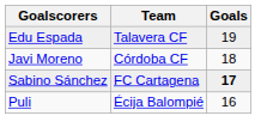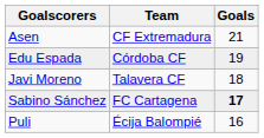 <table class="wikitable sortable">
 <tr>
 <th>Goalscorers</th>
 <th>Team</th>
 <th>Goals</th>
 </tr>
+<tr>
+<td> <a href='#'>Asen</a></td>
+<td><a href='#'>CF Extremadura</a></td>
+<td align=center>21</td>
+</tr>
 <tr style="background:#efefef;">
 <td> <a href='#'>Edu Espada</a></td>
-<td><a href='#'>Talavera CF</a></td>
+<td><a href='#'>Córdoba CF</a></td>
 <td align=center>19</td>
 </tr>
 <tr>
 <td> <a href='#'>Javi Moreno</a></td>
-<td><a href='#'>Córdoba CF</a></td>
+<td><a href='#'>Talavera CF</a></td>
 <td align=center>18</td>
 </tr>
 <tr style="background:#efefef;">
 <td> <a href='#'>Sabino Sánchez</a></td>
 <td><a href='#'>FC Cartagena</a></td>
 <td align=center><strong>17</strong></td>
 </tr>
 <tr>
 <td> <a href='#'>Puli</a></td>
 <td><a href='#'>Écija Balompié</a></td>
 <td align=center>16</td>
 </tr>
 </table>
